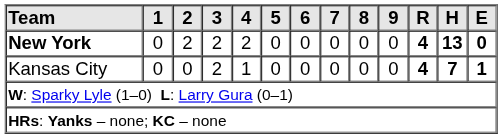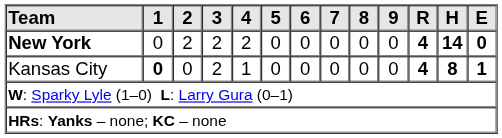 <table border=1 cellspacing=0 width=425 style="margin-left:3em; text-align:center;">
 <tr style="background-color:#e6e6e6;">
 <th align=left width=28%>Team</th>
 <th width=6%>1</th>
 <th width=6%>2</th>
 <th width=6%>3</th>
 <th width=6%>4</th>
 <th width=6%>5</th>
 <th width=6%>6</th>
 <th width=6%>7</th>
 <th width=6%>8</th>
 <th width=6%>9</th>
 <th width=6%>R</th>
 <th width=6%>H</th>
 <th width=6%>E</th>
 </tr>
 <tr>
 <td align=left><strong>New York</strong></td>
 <td>0</td>
 <td>2</td>
 <td>2</td>
 <td>2</td>
 <td>0</td>
 <td>0</td>
 <td>0</td>
 <td>0</td>
 <td>0</td>
 <td><strong>4</strong></td>
-<td><strong>13</strong></td>
+<td><strong>14</strong></td>
 <td><strong>0</strong></td>
 </tr>
 <tr>
 <td align=left>Kansas City</td>
-<td>0</td>
+<td><strong>0</strong></td>
 <td>0</td>
 <td>2</td>
 <td>1</td>
 <td>0</td>
 <td>0</td>
 <td>0</td>
 <td>0</td>
 <td>0</td>
 <td><strong>4</strong></td>
-<td><strong>7</strong></td>
+<td><strong>8</strong></td>
 <td><strong>1</strong></td>
 </tr>
 <tr style="text-align:left;">
 <td colspan=13><small><strong>W</strong>: <a href='#'>Sparky Lyle</a> (1–0)  <strong>L</strong>: <a href='#'>Larry Gura</a> (0–1)  </small></td>
 </tr>
 <tr style="text-align:left;">
 <td colspan=13><small><strong>HRs</strong>: <strong>Yanks</strong> – none; <strong>KC</strong> – none</small></td>
 </tr>
 </table>
